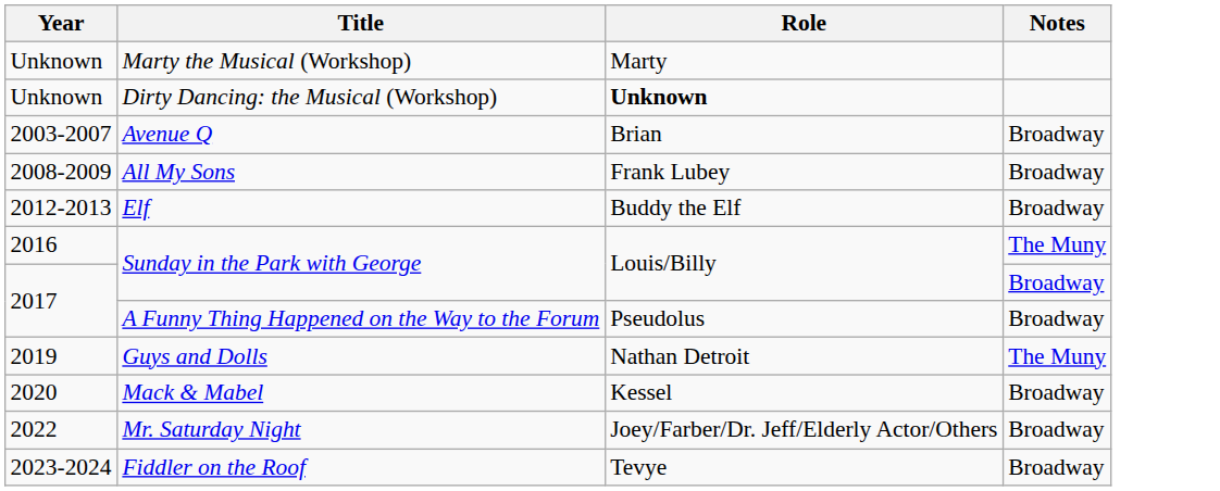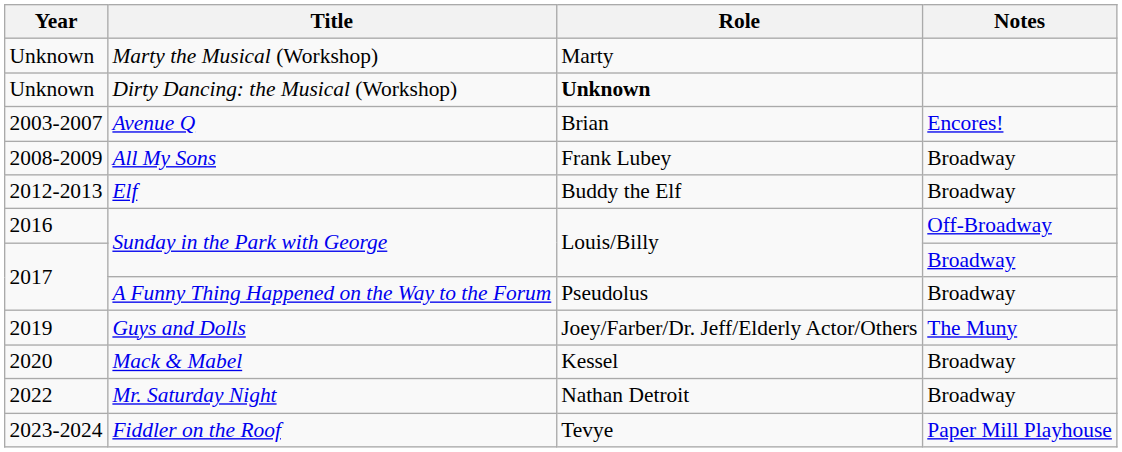 <table class="wikitable">
 <tr>
 <th>Year</th>
 <th>Title</th>
 <th>Role</th>
 <th>Notes</th>
 </tr>
 <tr>
 <td>Unknown</td>
 <td><em>Marty the Musical</em> (Workshop)</td>
 <td>Marty</td>
 <td></td>
 </tr>
 <tr>
 <td>Unknown</td>
 <td><em>Dirty Dancing: the Musical</em> (Workshop)</td>
 <td><strong>Unknown</strong></td>
 <td></td>
 </tr>
 <tr>
 <td>2003-2007</td>
 <td><em><a href='#'>Avenue Q</a></em></td>
 <td>Brian</td>
-<td>Broadway</td>
+<td><a href='#'>Encores!</a></td>
 </tr>
 <tr>
 <td>2008-2009</td>
 <td><em><a href='#'>All My Sons</a></em></td>
 <td>Frank Lubey</td>
 <td>Broadway</td>
 </tr>
 <tr>
 <td>2012-2013</td>
 <td><a href='#'><em>Elf</em></a></td>
 <td>Buddy the Elf</td>
 <td>Broadway</td>
 </tr>
 <tr>
 <td>2016</td>
 <td rowspan=2><em><a href='#'>Sunday in the Park with George</a></em></td>
 <td rowspan=2>Louis/Billy</td>
-<td><a href='#'>The Muny</a></td>
+<td><a href='#'>Off-Broadway</a></td>
 </tr>
 <tr>
 <td rowspan=2>2017</td>
 <td><a href='#'>Broadway</a></td>
 </tr>
 <tr>
 <td><em><a href='#'>A Funny Thing Happened on the Way to the Forum</a></em></td>
 <td>Pseudolus</td>
 <td>Broadway</td>
 </tr>
 <tr>
 <td>2019</td>
 <td><em><a href='#'>Guys and Dolls</a></em></td>
-<td>Nathan Detroit</td>
+<td>Joey/Farber/Dr. Jeff/Elderly Actor/Others</td>
 <td><a href='#'>The Muny</a></td>
 </tr>
 <tr>
 <td>2020</td>
 <td><em><a href='#'>Mack & Mabel</a></em></td>
 <td>Kessel</td>
 <td>Broadway</td>
 </tr>
 <tr>
 <td>2022</td>
 <td><a href='#'><em>Mr. Saturday Night</em></a></td>
-<td>Joey/Farber/Dr. Jeff/Elderly Actor/Others</td>
+<td>Nathan Detroit</td>
 <td>Broadway</td>
 </tr>
 <tr>
 <td>2023-2024</td>
 <td><em><a href='#'>Fiddler on the Roof</a></em></td>
 <td>Tevye</td>
-<td>Broadway</td>
+<td><a href='#'>Paper Mill Playhouse</a></td>
 </tr>
 </table>
